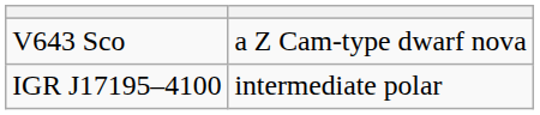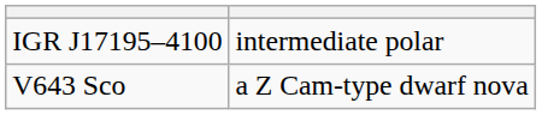 <table class="wikitable">
 <tr>
 <th></th>
 <th></th>
 </tr>
 <tr>
+<td>IGR J17195–4100</td>
+<td>intermediate polar</td>
+</tr>
+<tr>
 <td>V643 Sco</td>
 <td>a Z Cam-type dwarf nova</td>
 </tr>
-<tr>
-<td>IGR J17195–4100</td>
-<td>intermediate polar</td>
-</tr>
 </table>
